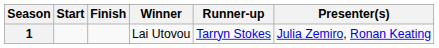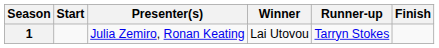 <table class="wikitable" style="text-align:center; font-size:90%">
 <tr>
 <th scope="col">Season</th>
 <th scope="col">Start</th>
-<th scope="col">Finish</th>
+<th scope="col">Presenter(s)</th>
 <th scope="col">Winner</th>
 <th scope="col">Runner-up</th>
-<th scope="col">Presenter(s)</th>
+<th scope="col">Finish</th>
 </tr>
 <tr>
 <th scope="row">1</th>
 <td></td>
-<td></td>
+<td><a href='#'>Julia Zemiro</a>, <a href='#'>Ronan Keating</a></td>
 <td>Lai Utovou</td>
 <td><a href='#'>Tarryn Stokes</a></td>
-<td><a href='#'>Julia Zemiro</a>, <a href='#'>Ronan Keating</a></td>
+<td></td>
 </tr>
 </table>
